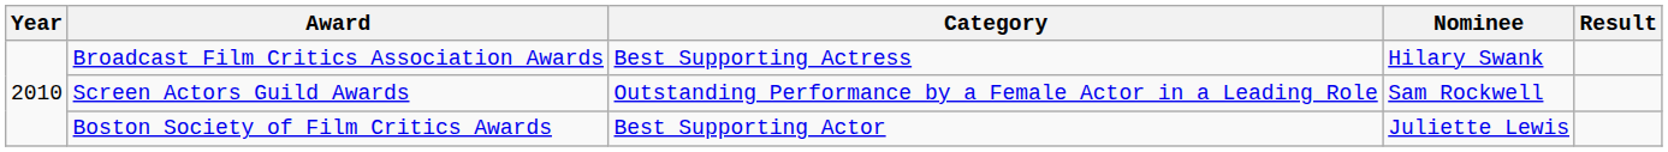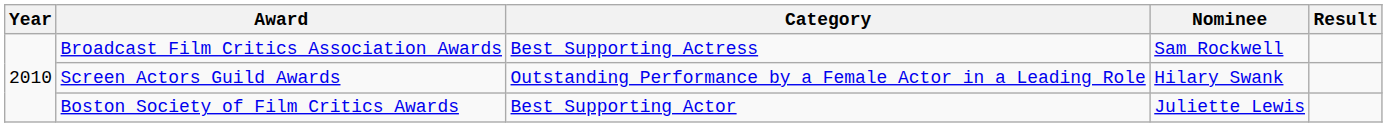 <table class="wikitable">
 <tr>
 <th>Year</th>
 <th>Award</th>
 <th>Category</th>
 <th>Nominee</th>
 <th>Result</th>
 </tr>
 <tr>
 <td rowspan="3">2010</td>
 <td><a href='#'>Broadcast Film Critics Association Awards</a></td>
 <td><a href='#'>Best Supporting Actress</a></td>
-<td><a href='#'>Hilary Swank</a></td>
+<td><a href='#'>Sam Rockwell</a></td>
 <td></td>
 </tr>
 <tr>
 <td><a href='#'>Screen Actors Guild Awards</a></td>
 <td><a href='#'>Outstanding Performance by a Female Actor in a Leading Role</a></td>
-<td><a href='#'>Sam Rockwell</a></td>
+<td><a href='#'>Hilary Swank</a></td>
 <td></td>
 </tr>
 <tr>
 <td><a href='#'>Boston Society of Film Critics Awards</a></td>
 <td><a href='#'>Best Supporting Actor</a></td>
 <td><a href='#'>Juliette Lewis</a></td>
 <td></td>
 </tr>
 </table>
